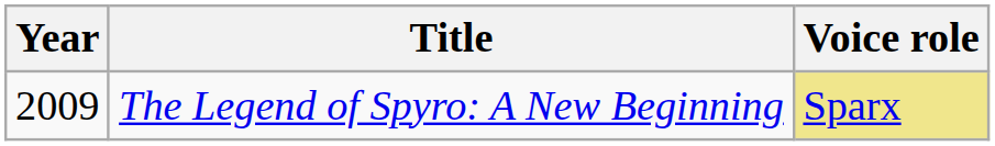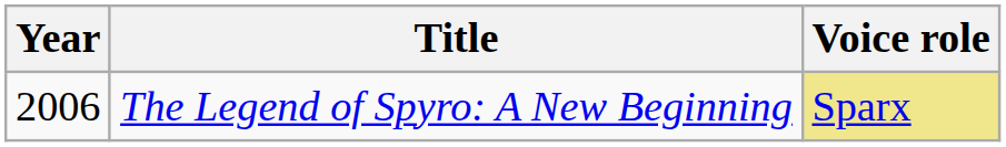 <table class="wikitable sortable">
 <tr>
 <th>Year</th>
 <th>Title</th>
 <th>Voice role</th>
 </tr>
 <tr>
-<td>2009</td>
+<td>2006</td>
 <td><em><a href='#'>The Legend of Spyro: A New Beginning</a></em></td>
 <td style="background: khaki;"><a href='#'>Sparx</a></td>
 </tr>
 </table>
